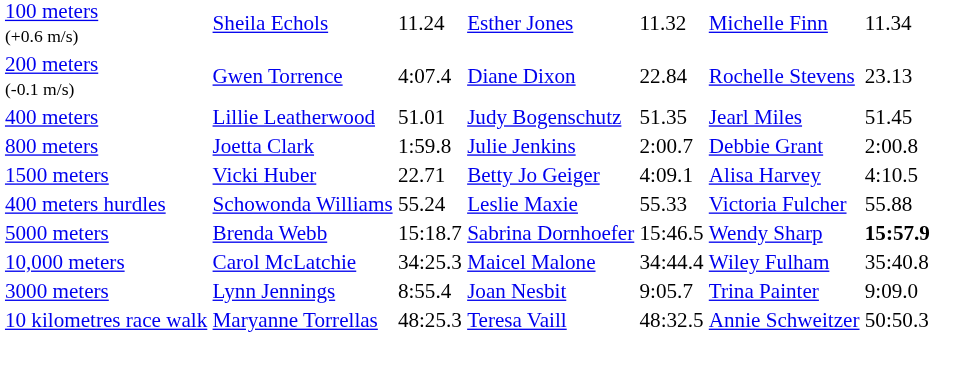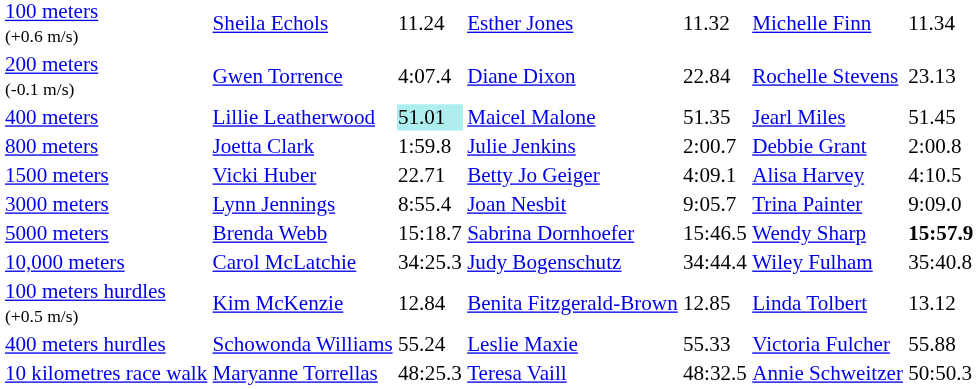 <table>
 <tr>
 <td><a href='#'>100 meters</a><br><small>(+0.6 m/s)</small></td>
 <td><a href='#'>Sheila Echols</a></td>
 <td>11.24</td>
 <td><a href='#'>Esther Jones</a></td>
 <td>11.32</td>
 <td><a href='#'>Michelle Finn</a></td>
 <td>11.34</td>
 </tr>
 <tr>
 <td><a href='#'>200 meters</a> <br><small>(-0.1 m/s)</small></td>
 <td><a href='#'>Gwen Torrence</a></td>
 <td>4:07.4</td>
 <td><a href='#'>Diane Dixon</a></td>
 <td>22.84</td>
 <td><a href='#'>Rochelle Stevens</a></td>
 <td>23.13</td>
 </tr>
 <tr>
 <td><a href='#'>400 meters</a></td>
 <td><a href='#'>Lillie Leatherwood</a></td>
-<td>51.01</td>
-<td><a href='#'>Judy Bogenschutz</a></td>
+<td style="background: paleturquoise;">51.01</td>
+<td><a href='#'>Maicel Malone</a></td>
 <td>51.35</td>
 <td><a href='#'>Jearl Miles</a></td>
 <td>51.45</td>
 </tr>
 <tr>
 <td><a href='#'>800 meters</a></td>
 <td><a href='#'>Joetta Clark</a></td>
 <td>1:59.8</td>
 <td><a href='#'>Julie Jenkins</a></td>
 <td>2:00.7</td>
 <td><a href='#'>Debbie Grant</a></td>
 <td>2:00.8</td>
 </tr>
 <tr>
 <td><a href='#'>1500 meters</a></td>
 <td><a href='#'>Vicki Huber</a></td>
 <td>22.71</td>
 <td><a href='#'>Betty Jo Geiger</a></td>
 <td>4:09.1</td>
 <td><a href='#'>Alisa Harvey</a></td>
 <td>4:10.5</td>
 </tr>
 <tr>
-<td><a href='#'>400 meters hurdles</a></td>
-<td><a href='#'>Schowonda Williams</a></td>
-<td>55.24</td>
-<td><a href='#'>Leslie Maxie</a></td>
-<td>55.33</td>
-<td><a href='#'>Victoria Fulcher</a></td>
-<td>55.88</td>
+<td><a href='#'>3000 meters</a></td>
+<td><a href='#'>Lynn Jennings</a></td>
+<td>8:55.4</td>
+<td><a href='#'>Joan Nesbit</a></td>
+<td>9:05.7</td>
+<td><a href='#'>Trina Painter</a></td>
+<td>9:09.0</td>
 </tr>
 <tr>
 <td><a href='#'>5000 meters</a></td>
 <td><a href='#'>Brenda Webb</a></td>
 <td>15:18.7</td>
 <td><a href='#'>Sabrina Dornhoefer</a></td>
 <td>15:46.5</td>
 <td><a href='#'>Wendy Sharp</a></td>
 <td><strong>15:57.9</strong></td>
 </tr>
 <tr>
 <td><a href='#'>10,000 meters</a></td>
 <td><a href='#'>Carol McLatchie</a></td>
 <td>34:25.3</td>
-<td><a href='#'>Maicel Malone</a></td>
+<td><a href='#'>Judy Bogenschutz</a></td>
 <td>34:44.4</td>
 <td><a href='#'>Wiley Fulham</a></td>
 <td>35:40.8</td>
 </tr>
 <tr>
-<td><a href='#'>3000 meters</a></td>
-<td><a href='#'>Lynn Jennings</a></td>
-<td>8:55.4</td>
-<td><a href='#'>Joan Nesbit</a></td>
-<td>9:05.7</td>
-<td><a href='#'>Trina Painter</a></td>
-<td>9:09.0</td>
+<td><a href='#'>100 meters hurdles</a><br><small>(+0.5 m/s)</small></td>
+<td><a href='#'>Kim McKenzie</a></td>
+<td>12.84</td>
+<td><a href='#'>Benita Fitzgerald-Brown </a></td>
+<td>12.85</td>
+<td><a href='#'>Linda Tolbert</a></td>
+<td>13.12</td>
+</tr>
+<tr>
+<td><a href='#'>400 meters hurdles</a></td>
+<td><a href='#'>Schowonda Williams</a></td>
+<td>55.24</td>
+<td><a href='#'>Leslie Maxie</a></td>
+<td>55.33</td>
+<td><a href='#'>Victoria Fulcher</a></td>
+<td>55.88</td>
 </tr>
 <tr>
 <td><a href='#'>10 kilometres race walk</a></td>
 <td><a href='#'>Maryanne Torrellas</a></td>
 <td>48:25.3</td>
 <td><a href='#'>Teresa Vaill</a></td>
 <td>48:32.5</td>
 <td><a href='#'>Annie Schweitzer</a></td>
 <td>50:50.3</td>
 </tr>
 </table>
